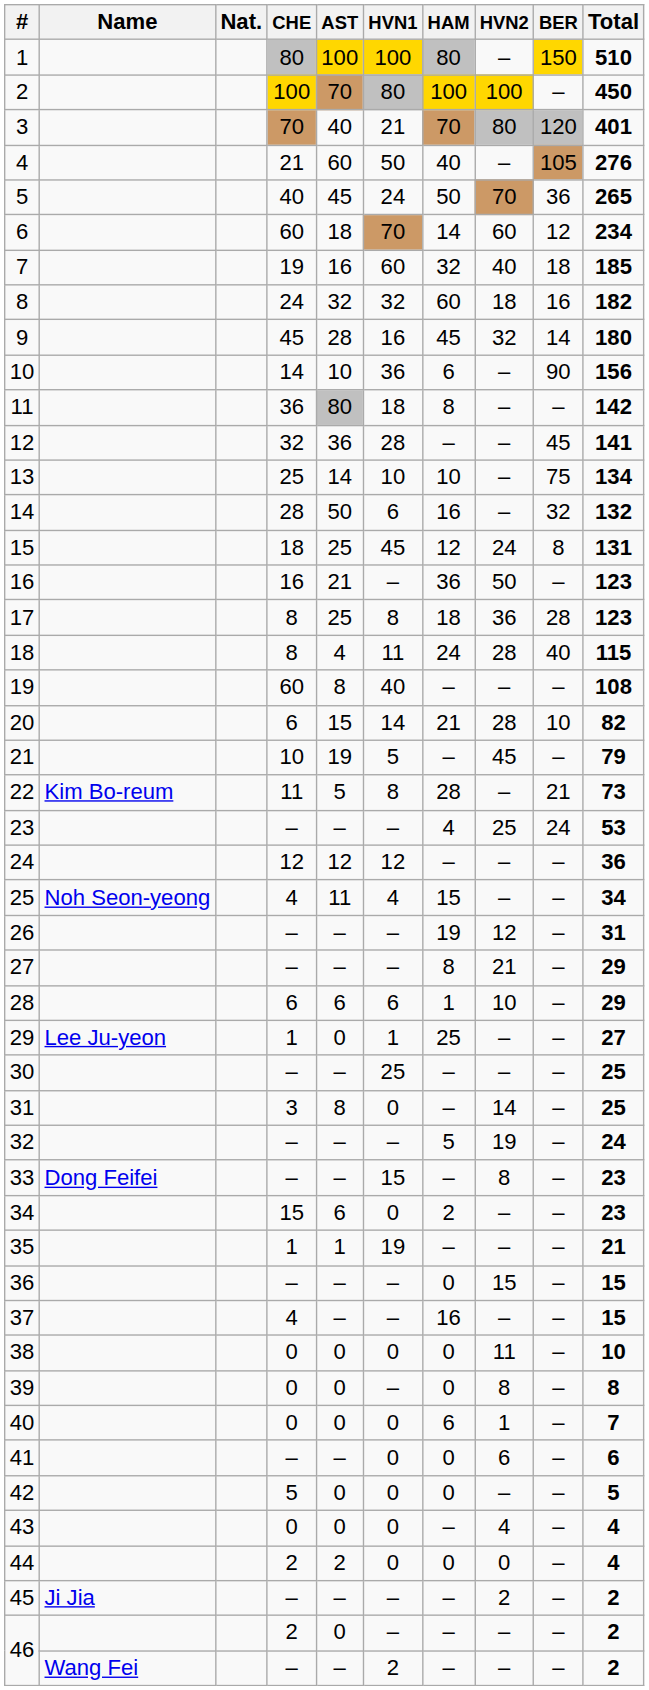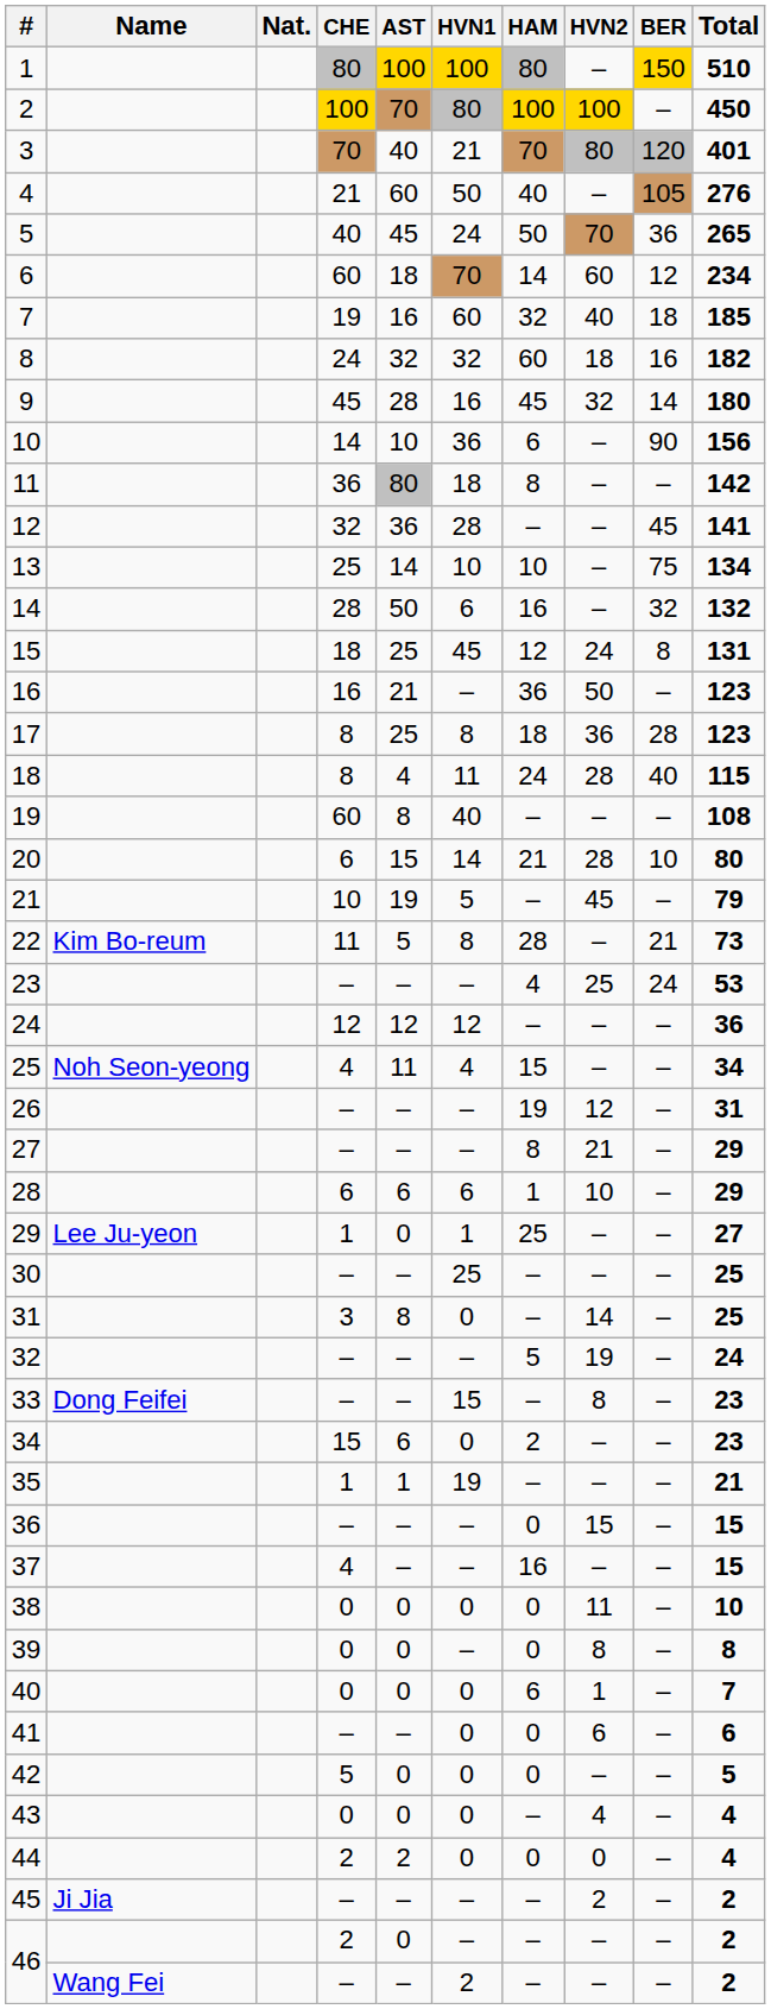 <table class="wikitable sortable" style="text-align:center;">
 <tr>
 <th>#</th>
 <th>Name</th>
 <th>Nat.</th>
 <th><small>CHE</small></th>
 <th><small>AST</small></th>
 <th><small>HVN1</small></th>
 <th><small>HAM</small></th>
 <th><small>HVN2</small></th>
 <th><small>BER</small></th>
 <th>Total</th>
 </tr>
 <tr>
 <td>1</td>
 <td align=left></td>
 <td></td>
 <td bgcolor="silver">80</td>
 <td bgcolor="gold">100</td>
 <td bgcolor="gold">100</td>
 <td bgcolor="silver">80</td>
 <td>–</td>
 <td bgcolor="gold">150</td>
 <td><strong>510</strong></td>
 </tr>
 <tr>
 <td>2</td>
 <td align=left></td>
 <td></td>
 <td bgcolor="gold">100</td>
 <td bgcolor=CC9966>70</td>
 <td bgcolor="silver">80</td>
 <td bgcolor="gold">100</td>
 <td bgcolor="gold">100</td>
 <td>–</td>
 <td><strong>450</strong></td>
 </tr>
 <tr>
 <td>3</td>
 <td align=left></td>
 <td></td>
 <td bgcolor=CC9966>70</td>
 <td>40</td>
 <td>21</td>
 <td bgcolor=CC9966>70</td>
 <td bgcolor="silver">80</td>
 <td bgcolor="silver">120</td>
 <td><strong>401</strong></td>
 </tr>
 <tr>
 <td>4</td>
 <td align=left></td>
 <td></td>
 <td>21</td>
 <td>60</td>
 <td>50</td>
 <td>40</td>
 <td>–</td>
 <td bgcolor=CC9966>105</td>
 <td><strong>276</strong></td>
 </tr>
 <tr>
 <td>5</td>
 <td align=left></td>
 <td></td>
 <td>40</td>
 <td>45</td>
 <td>24</td>
 <td>50</td>
 <td bgcolor=CC9966>70</td>
 <td>36</td>
 <td><strong>265</strong></td>
 </tr>
 <tr>
 <td>6</td>
 <td align=left></td>
 <td></td>
 <td>60</td>
 <td>18</td>
 <td bgcolor=CC9966>70</td>
 <td>14</td>
 <td>60</td>
 <td>12</td>
 <td><strong>234</strong></td>
 </tr>
 <tr>
 <td>7</td>
 <td align=left></td>
 <td></td>
 <td>19</td>
 <td>16</td>
 <td>60</td>
 <td>32</td>
 <td>40</td>
 <td>18</td>
 <td><strong>185</strong></td>
 </tr>
 <tr>
 <td>8</td>
 <td align=left></td>
 <td></td>
 <td>24</td>
 <td>32</td>
 <td>32</td>
 <td>60</td>
 <td>18</td>
 <td>16</td>
 <td><strong>182</strong></td>
 </tr>
 <tr>
 <td>9</td>
 <td align=left></td>
 <td></td>
 <td>45</td>
 <td>28</td>
 <td>16</td>
 <td>45</td>
 <td>32</td>
 <td>14</td>
 <td><strong>180</strong></td>
 </tr>
 <tr>
 <td>10</td>
 <td align=left></td>
 <td></td>
 <td>14</td>
 <td>10</td>
 <td>36</td>
 <td>6</td>
 <td>–</td>
 <td>90</td>
 <td><strong>156</strong></td>
 </tr>
 <tr>
 <td>11</td>
 <td align=left></td>
 <td></td>
 <td>36</td>
 <td bgcolor="silver">80</td>
 <td>18</td>
 <td>8</td>
 <td>–</td>
 <td>–</td>
 <td><strong>142</strong></td>
 </tr>
 <tr>
 <td>12</td>
 <td align=left></td>
 <td></td>
 <td>32</td>
 <td>36</td>
 <td>28</td>
 <td>–</td>
 <td>–</td>
 <td>45</td>
 <td><strong>141</strong></td>
 </tr>
 <tr>
 <td>13</td>
 <td align=left></td>
 <td></td>
 <td>25</td>
 <td>14</td>
 <td>10</td>
 <td>10</td>
 <td>–</td>
 <td>75</td>
 <td><strong>134</strong></td>
 </tr>
 <tr>
 <td>14</td>
 <td align=left></td>
 <td></td>
 <td>28</td>
 <td>50</td>
 <td>6</td>
 <td>16</td>
 <td>–</td>
 <td>32</td>
 <td><strong>132</strong></td>
 </tr>
 <tr>
 <td>15</td>
 <td align=left></td>
 <td></td>
 <td>18</td>
 <td>25</td>
 <td>45</td>
 <td>12</td>
 <td>24</td>
 <td>8</td>
 <td><strong>131</strong></td>
 </tr>
 <tr>
 <td>16</td>
 <td align=left></td>
 <td></td>
 <td>16</td>
 <td>21</td>
 <td>–</td>
 <td>36</td>
 <td>50</td>
 <td>–</td>
 <td><strong>123</strong></td>
 </tr>
 <tr>
 <td>17</td>
 <td align=left></td>
 <td></td>
 <td>8</td>
 <td>25</td>
 <td>8</td>
 <td>18</td>
 <td>36</td>
 <td>28</td>
 <td><strong>123</strong></td>
 </tr>
 <tr>
 <td>18</td>
 <td align=left></td>
 <td></td>
 <td>8</td>
 <td>4</td>
 <td>11</td>
 <td>24</td>
 <td>28</td>
 <td>40</td>
 <td><strong>115</strong></td>
 </tr>
 <tr>
 <td>19</td>
 <td align=left></td>
 <td></td>
 <td>60</td>
 <td>8</td>
 <td>40</td>
 <td>–</td>
 <td>–</td>
 <td>–</td>
 <td><strong>108</strong></td>
 </tr>
 <tr>
 <td>20</td>
 <td align=left></td>
 <td></td>
 <td>6</td>
 <td>15</td>
 <td>14</td>
 <td>21</td>
 <td>28</td>
 <td>10</td>
-<td><strong>82</strong></td>
+<td><strong>80</strong></td>
 </tr>
 <tr>
 <td>21</td>
 <td align=left></td>
 <td></td>
 <td>10</td>
 <td>19</td>
 <td>5</td>
 <td>–</td>
 <td>45</td>
 <td>–</td>
 <td><strong>79</strong></td>
 </tr>
 <tr>
 <td>22</td>
 <td align=left><a href='#'>Kim Bo-reum</a></td>
 <td></td>
 <td>11</td>
 <td>5</td>
 <td>8</td>
 <td>28</td>
 <td>–</td>
 <td>21</td>
 <td><strong>73</strong></td>
 </tr>
 <tr>
 <td>23</td>
 <td align=left></td>
 <td></td>
 <td>–</td>
 <td>–</td>
 <td>–</td>
 <td>4</td>
 <td>25</td>
 <td>24</td>
 <td><strong>53</strong></td>
 </tr>
 <tr>
 <td>24</td>
 <td align=left></td>
 <td></td>
 <td>12</td>
 <td>12</td>
 <td>12</td>
 <td>–</td>
 <td>–</td>
 <td>–</td>
 <td><strong>36</strong></td>
 </tr>
 <tr>
 <td>25</td>
 <td align=left><a href='#'>Noh Seon-yeong</a></td>
 <td></td>
 <td>4</td>
 <td>11</td>
 <td>4</td>
 <td>15</td>
 <td>–</td>
 <td>–</td>
 <td><strong>34</strong></td>
 </tr>
 <tr>
 <td>26</td>
 <td align=left></td>
 <td></td>
 <td>–</td>
 <td>–</td>
 <td>–</td>
 <td>19</td>
 <td>12</td>
 <td>–</td>
 <td><strong>31</strong></td>
 </tr>
 <tr>
 <td>27</td>
 <td align=left></td>
 <td></td>
 <td>–</td>
 <td>–</td>
 <td>–</td>
 <td>8</td>
 <td>21</td>
 <td>–</td>
 <td><strong>29</strong></td>
 </tr>
 <tr>
 <td>28</td>
 <td align=left></td>
 <td></td>
 <td>6</td>
 <td>6</td>
 <td>6</td>
 <td>1</td>
 <td>10</td>
 <td>–</td>
 <td><strong>29</strong></td>
 </tr>
 <tr>
 <td>29</td>
 <td align=left><a href='#'>Lee Ju-yeon</a></td>
 <td></td>
 <td>1</td>
 <td>0</td>
 <td>1</td>
 <td>25</td>
 <td>–</td>
 <td>–</td>
 <td><strong>27</strong></td>
 </tr>
 <tr>
 <td>30</td>
 <td align=left></td>
 <td></td>
 <td>–</td>
 <td>–</td>
 <td>25</td>
 <td>–</td>
 <td>–</td>
 <td>–</td>
 <td><strong>25</strong></td>
 </tr>
 <tr>
 <td>31</td>
 <td align=left></td>
 <td></td>
 <td>3</td>
 <td>8</td>
 <td>0</td>
 <td>–</td>
 <td>14</td>
 <td>–</td>
 <td><strong>25</strong></td>
 </tr>
 <tr>
 <td>32</td>
 <td align=left></td>
 <td></td>
 <td>–</td>
 <td>–</td>
 <td>–</td>
 <td>5</td>
 <td>19</td>
 <td>–</td>
 <td><strong>24</strong></td>
 </tr>
 <tr>
 <td>33</td>
 <td align=left><a href='#'>Dong Feifei</a></td>
 <td></td>
 <td>–</td>
 <td>–</td>
 <td>15</td>
 <td>–</td>
 <td>8</td>
 <td>–</td>
 <td><strong>23</strong></td>
 </tr>
 <tr>
 <td>34</td>
 <td align=left></td>
 <td></td>
 <td>15</td>
 <td>6</td>
 <td>0</td>
 <td>2</td>
 <td>–</td>
 <td>–</td>
 <td><strong>23</strong></td>
 </tr>
 <tr>
 <td>35</td>
 <td align=left></td>
 <td></td>
 <td>1</td>
 <td>1</td>
 <td>19</td>
 <td>–</td>
 <td>–</td>
 <td>–</td>
 <td><strong>21</strong></td>
 </tr>
 <tr>
 <td>36</td>
 <td align=left></td>
 <td></td>
 <td>–</td>
 <td>–</td>
 <td>–</td>
 <td>0</td>
 <td>15</td>
 <td>–</td>
 <td><strong>15</strong></td>
 </tr>
 <tr>
 <td>37</td>
 <td align=left></td>
 <td></td>
 <td>4</td>
 <td>–</td>
 <td>–</td>
 <td>16</td>
 <td>–</td>
 <td>–</td>
 <td><strong>15</strong></td>
 </tr>
 <tr>
 <td>38</td>
 <td align=left></td>
 <td></td>
 <td>0</td>
 <td>0</td>
 <td>0</td>
 <td>0</td>
 <td>11</td>
 <td>–</td>
 <td><strong>10</strong></td>
 </tr>
 <tr>
 <td>39</td>
 <td align=left></td>
 <td></td>
 <td>0</td>
 <td>0</td>
 <td>–</td>
 <td>0</td>
 <td>8</td>
 <td>–</td>
 <td><strong>8</strong></td>
 </tr>
 <tr>
 <td>40</td>
 <td align=left></td>
 <td></td>
 <td>0</td>
 <td>0</td>
 <td>0</td>
 <td>6</td>
 <td>1</td>
 <td>–</td>
 <td><strong>7</strong></td>
 </tr>
 <tr>
 <td>41</td>
 <td align=left></td>
 <td></td>
 <td>–</td>
 <td>–</td>
 <td>0</td>
 <td>0</td>
 <td>6</td>
 <td>–</td>
 <td><strong>6</strong></td>
 </tr>
 <tr>
 <td>42</td>
 <td align=left></td>
 <td></td>
 <td>5</td>
 <td>0</td>
 <td>0</td>
 <td>0</td>
 <td>–</td>
 <td>–</td>
 <td><strong>5</strong></td>
 </tr>
 <tr>
 <td>43</td>
 <td align=left></td>
 <td></td>
 <td>0</td>
 <td>0</td>
 <td>0</td>
 <td>–</td>
 <td>4</td>
 <td>–</td>
 <td><strong>4</strong></td>
 </tr>
 <tr>
 <td>44</td>
 <td align=left></td>
 <td></td>
 <td>2</td>
 <td>2</td>
 <td>0</td>
 <td>0</td>
 <td>0</td>
 <td>–</td>
 <td><strong>4</strong></td>
 </tr>
 <tr>
 <td>45</td>
 <td align=left><a href='#'>Ji Jia</a></td>
 <td></td>
 <td>–</td>
 <td>–</td>
 <td>–</td>
 <td>–</td>
 <td>2</td>
 <td>–</td>
 <td><strong>2</strong></td>
 </tr>
 <tr>
 <td rowspan=2>46</td>
 <td align=left></td>
 <td></td>
 <td>2</td>
 <td>0</td>
 <td>–</td>
 <td>–</td>
 <td>–</td>
 <td>–</td>
 <td><strong>2</strong></td>
 </tr>
 <tr>
 <td align=left><a href='#'>Wang Fei</a></td>
 <td></td>
 <td>–</td>
 <td>–</td>
 <td>2</td>
 <td>–</td>
 <td>–</td>
 <td>–</td>
 <td><strong>2</strong></td>
 </tr>
 </table>
